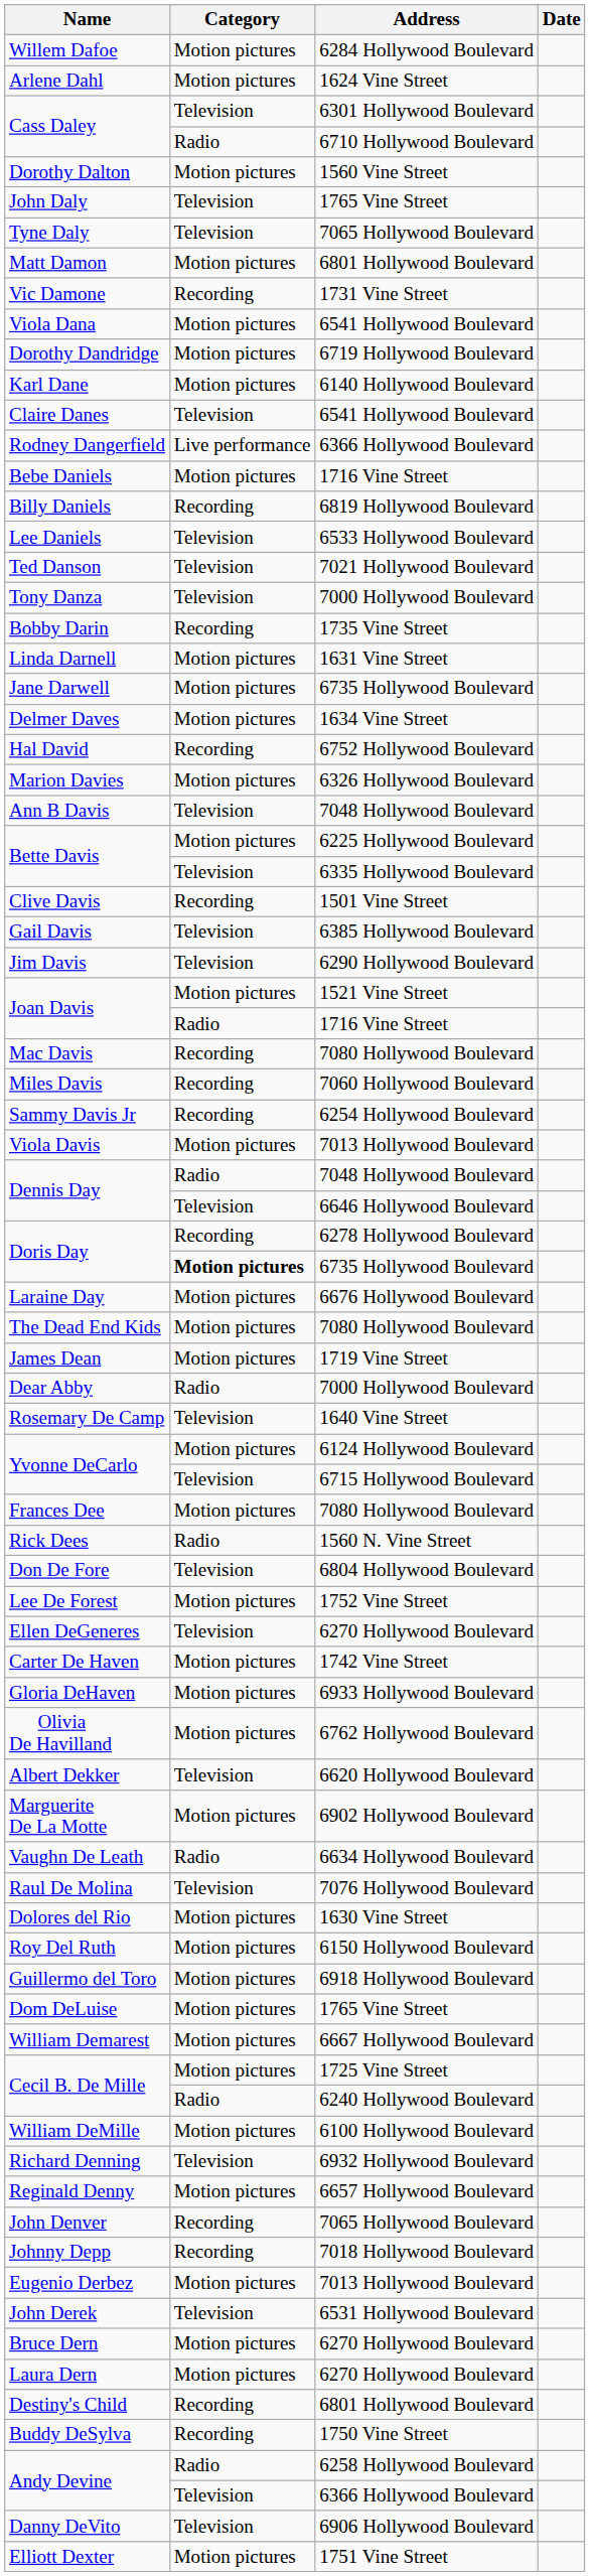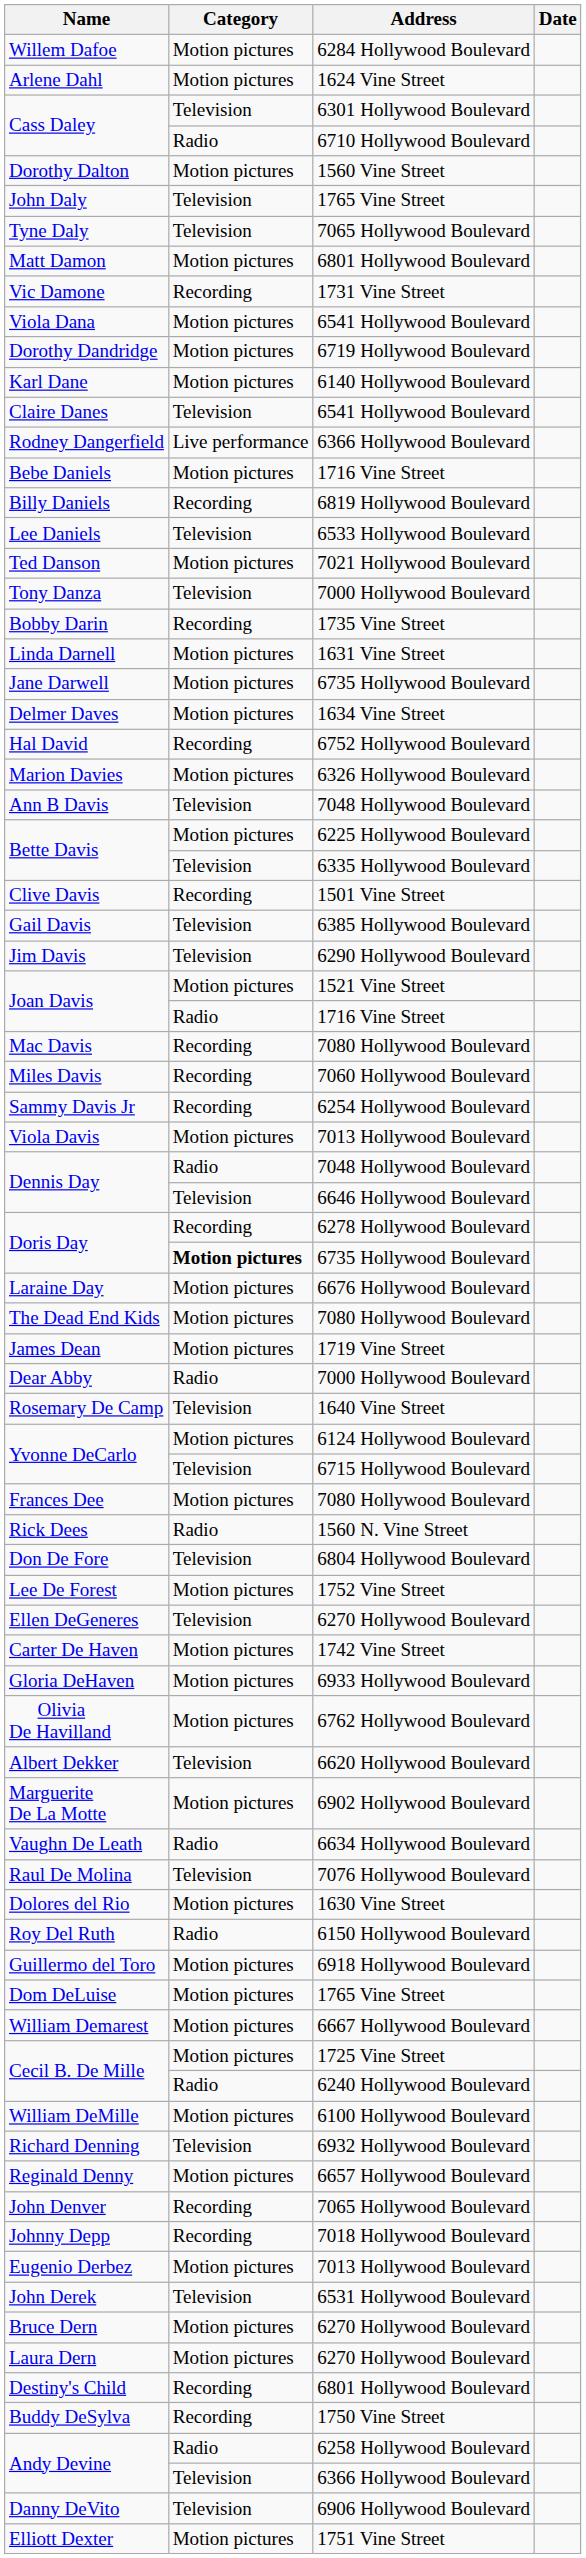 <table class="wikitable sortable" style="font-size: 100%;">
 <tr>
 <th>Name</th>
 <th>Category</th>
 <th>Address</th>
 <th>Date</th>
 </tr>
 <tr>
 <td><a href='#'>Willem Dafoe</a></td>
 <td>Motion pictures</td>
 <td>6284 Hollywood Boulevard</td>
 <td></td>
 </tr>
 <tr>
 <td><a href='#'>Arlene Dahl</a></td>
 <td>Motion pictures</td>
 <td>1624 Vine Street</td>
 <td></td>
 </tr>
 <tr>
 <td rowspan="2"><a href='#'>Cass Daley</a></td>
 <td>Television</td>
 <td>6301 Hollywood Boulevard</td>
 <td></td>
 </tr>
 <tr>
 <td>Radio</td>
 <td>6710 Hollywood Boulevard</td>
 <td></td>
 </tr>
 <tr>
 <td><a href='#'>Dorothy Dalton</a></td>
 <td>Motion pictures</td>
 <td>1560 Vine Street</td>
 <td></td>
 </tr>
 <tr>
 <td><a href='#'>John Daly</a></td>
 <td>Television</td>
 <td>1765 Vine Street</td>
 <td></td>
 </tr>
 <tr>
 <td><a href='#'>Tyne Daly</a></td>
 <td>Television</td>
 <td>7065 Hollywood Boulevard</td>
 <td></td>
 </tr>
 <tr>
 <td><a href='#'>Matt Damon</a></td>
 <td>Motion pictures</td>
 <td>6801 Hollywood Boulevard</td>
 <td></td>
 </tr>
 <tr>
 <td><a href='#'>Vic Damone</a></td>
 <td>Recording</td>
 <td>1731 Vine Street</td>
 <td></td>
 </tr>
 <tr>
 <td><a href='#'>Viola Dana</a></td>
 <td>Motion pictures</td>
 <td>6541 Hollywood Boulevard</td>
 <td></td>
 </tr>
 <tr>
 <td><a href='#'>Dorothy Dandridge</a></td>
 <td>Motion pictures</td>
 <td>6719 Hollywood Boulevard</td>
 <td></td>
 </tr>
 <tr>
 <td><a href='#'>Karl Dane</a></td>
 <td>Motion pictures</td>
 <td>6140 Hollywood Boulevard</td>
 <td></td>
 </tr>
 <tr>
 <td><a href='#'>Claire Danes</a></td>
 <td>Television</td>
 <td>6541 Hollywood Boulevard</td>
 <td></td>
 </tr>
 <tr>
 <td><a href='#'>Rodney Dangerfield</a></td>
 <td>Live performance</td>
 <td>6366 Hollywood Boulevard</td>
 <td></td>
 </tr>
 <tr>
 <td><a href='#'>Bebe Daniels</a></td>
 <td>Motion pictures</td>
 <td>1716 Vine Street</td>
 <td></td>
 </tr>
 <tr>
 <td><a href='#'>Billy Daniels</a></td>
 <td>Recording</td>
 <td>6819 Hollywood Boulevard</td>
 <td></td>
 </tr>
 <tr>
 <td><a href='#'>Lee Daniels</a></td>
 <td>Television</td>
 <td>6533 Hollywood Boulevard</td>
 <td></td>
 </tr>
 <tr>
 <td><a href='#'>Ted Danson</a></td>
-<td>Television</td>
+<td>Motion pictures</td>
 <td>7021 Hollywood Boulevard</td>
 <td></td>
 </tr>
 <tr>
 <td><a href='#'>Tony Danza</a></td>
 <td>Television</td>
 <td>7000 Hollywood Boulevard</td>
 <td></td>
 </tr>
 <tr>
 <td><a href='#'>Bobby Darin</a></td>
 <td>Recording</td>
 <td>1735 Vine Street</td>
 <td></td>
 </tr>
 <tr>
 <td><a href='#'>Linda Darnell</a></td>
 <td>Motion pictures</td>
 <td>1631 Vine Street</td>
 <td></td>
 </tr>
 <tr>
 <td><a href='#'>Jane Darwell</a></td>
 <td>Motion pictures</td>
 <td>6735 Hollywood Boulevard</td>
 <td></td>
 </tr>
 <tr>
 <td><a href='#'>Delmer Daves</a></td>
 <td>Motion pictures</td>
 <td>1634 Vine Street</td>
 <td></td>
 </tr>
 <tr>
 <td><a href='#'>Hal David</a></td>
 <td>Recording</td>
 <td>6752 Hollywood Boulevard</td>
 <td></td>
 </tr>
 <tr>
 <td><a href='#'>Marion Davies</a></td>
 <td>Motion pictures</td>
 <td>6326 Hollywood Boulevard</td>
 <td></td>
 </tr>
 <tr>
 <td><a href='#'>Ann B Davis</a></td>
 <td>Television</td>
 <td>7048 Hollywood Boulevard</td>
 <td></td>
 </tr>
 <tr>
 <td rowspan="2"><a href='#'>Bette Davis</a></td>
 <td>Motion pictures</td>
 <td>6225 Hollywood Boulevard</td>
 <td></td>
 </tr>
 <tr>
 <td>Television</td>
 <td>6335 Hollywood Boulevard</td>
 <td></td>
 </tr>
 <tr>
 <td><a href='#'>Clive Davis</a></td>
 <td>Recording</td>
 <td>1501 Vine Street</td>
 <td></td>
 </tr>
 <tr>
 <td><a href='#'>Gail Davis</a></td>
 <td>Television</td>
 <td>6385 Hollywood Boulevard</td>
 <td></td>
 </tr>
 <tr>
 <td><a href='#'>Jim Davis</a></td>
 <td>Television</td>
 <td>6290 Hollywood Boulevard</td>
 <td></td>
 </tr>
 <tr>
 <td rowspan="2"><a href='#'>Joan Davis</a></td>
 <td>Motion pictures</td>
 <td>1521 Vine Street</td>
 <td></td>
 </tr>
 <tr>
 <td>Radio</td>
 <td>1716 Vine Street</td>
 <td></td>
 </tr>
 <tr>
 <td><a href='#'>Mac Davis</a></td>
 <td>Recording</td>
 <td>7080 Hollywood Boulevard</td>
 <td></td>
 </tr>
 <tr>
 <td><a href='#'>Miles Davis</a></td>
 <td>Recording</td>
 <td>7060 Hollywood Boulevard</td>
 <td></td>
 </tr>
 <tr>
 <td><a href='#'>Sammy Davis Jr</a></td>
 <td>Recording</td>
 <td>6254 Hollywood Boulevard</td>
 <td></td>
 </tr>
 <tr>
 <td><a href='#'>Viola Davis</a></td>
 <td>Motion pictures</td>
 <td>7013 Hollywood Boulevard</td>
 <td></td>
 </tr>
 <tr>
 <td rowspan="2"><a href='#'>Dennis Day</a></td>
 <td>Radio</td>
 <td>7048 Hollywood Boulevard</td>
 <td></td>
 </tr>
 <tr>
 <td>Television</td>
 <td>6646 Hollywood Boulevard</td>
 <td></td>
 </tr>
 <tr>
 <td rowspan="2"><a href='#'>Doris Day</a></td>
 <td>Recording</td>
 <td>6278 Hollywood Boulevard</td>
 <td></td>
 </tr>
 <tr>
 <td><strong>Motion pictures</strong></td>
 <td>6735 Hollywood Boulevard</td>
 <td></td>
 </tr>
 <tr>
 <td><a href='#'>Laraine Day</a></td>
 <td>Motion pictures</td>
 <td>6676 Hollywood Boulevard</td>
 <td></td>
 </tr>
 <tr>
 <td><a href='#'>The Dead End Kids</a></td>
 <td>Motion pictures</td>
 <td>7080 Hollywood Boulevard</td>
 <td></td>
 </tr>
 <tr>
 <td><a href='#'>James Dean</a></td>
 <td>Motion pictures</td>
 <td>1719 Vine Street</td>
 <td></td>
 </tr>
 <tr>
 <td><a href='#'>Dear Abby</a></td>
 <td>Radio</td>
 <td>7000 Hollywood Boulevard</td>
 <td></td>
 </tr>
 <tr>
 <td><a href='#'>Rosemary De Camp</a></td>
 <td>Television</td>
 <td>1640 Vine Street</td>
 <td></td>
 </tr>
 <tr>
 <td rowspan="2"><a href='#'>Yvonne DeCarlo</a></td>
 <td>Motion pictures</td>
 <td>6124 Hollywood Boulevard</td>
 <td></td>
 </tr>
 <tr>
 <td>Television</td>
 <td>6715 Hollywood Boulevard</td>
 <td></td>
 </tr>
 <tr>
 <td><a href='#'>Frances Dee</a></td>
 <td>Motion pictures</td>
 <td>7080 Hollywood Boulevard</td>
 <td></td>
 </tr>
 <tr>
 <td><a href='#'>Rick Dees</a></td>
 <td>Radio</td>
 <td>1560 N. Vine Street</td>
 <td></td>
 </tr>
 <tr>
 <td><a href='#'>Don De Fore</a></td>
 <td>Television</td>
 <td>6804 Hollywood Boulevard</td>
 <td></td>
 </tr>
 <tr>
 <td><a href='#'>Lee De Forest</a></td>
 <td>Motion pictures</td>
 <td>1752 Vine Street</td>
 <td></td>
 </tr>
 <tr>
 <td><a href='#'>Ellen DeGeneres</a></td>
 <td>Television</td>
 <td>6270 Hollywood Boulevard</td>
 <td></td>
 </tr>
 <tr>
 <td><a href='#'>Carter De Haven</a></td>
 <td>Motion pictures</td>
 <td>1742 Vine Street</td>
 <td></td>
 </tr>
 <tr>
 <td><a href='#'>Gloria DeHaven</a></td>
 <td>Motion pictures</td>
 <td>6933 Hollywood Boulevard</td>
 <td></td>
 </tr>
 <tr>
 <td>      <a href='#'>Olivia</a><br><a href='#'>De Havilland</a></td>
 <td>Motion pictures</td>
 <td>6762 Hollywood Boulevard</td>
 <td></td>
 </tr>
 <tr>
 <td><a href='#'>Albert Dekker</a></td>
 <td>Television</td>
 <td>6620 Hollywood Boulevard</td>
 <td></td>
 </tr>
 <tr>
 <td><a href='#'>Marguerite</a><br><a href='#'>De La Motte</a></td>
 <td>Motion pictures</td>
 <td>6902 Hollywood Boulevard</td>
 <td></td>
 </tr>
 <tr>
 <td><a href='#'>Vaughn De Leath</a></td>
 <td>Radio</td>
 <td>6634 Hollywood Boulevard</td>
 <td></td>
 </tr>
 <tr>
 <td><a href='#'>Raul De Molina</a></td>
 <td>Television</td>
 <td>7076 Hollywood Boulevard</td>
 <td></td>
 </tr>
 <tr>
 <td><a href='#'>Dolores del Rio</a></td>
 <td>Motion pictures</td>
 <td>1630 Vine Street</td>
 <td></td>
 </tr>
 <tr>
 <td><a href='#'>Roy Del Ruth</a></td>
-<td>Motion pictures</td>
+<td>Radio</td>
 <td>6150 Hollywood Boulevard</td>
 <td></td>
 </tr>
 <tr>
 <td><a href='#'>Guillermo del Toro</a></td>
 <td>Motion pictures</td>
 <td>6918 Hollywood Boulevard</td>
 <td></td>
 </tr>
 <tr>
 <td><a href='#'>Dom DeLuise</a></td>
 <td>Motion pictures</td>
 <td>1765 Vine Street</td>
 <td></td>
 </tr>
 <tr>
 <td><a href='#'>William Demarest</a></td>
 <td>Motion pictures</td>
 <td>6667 Hollywood Boulevard</td>
 <td></td>
 </tr>
 <tr>
 <td rowspan="2"><a href='#'>Cecil B. De Mille</a></td>
 <td>Motion pictures</td>
 <td>1725 Vine Street</td>
 <td></td>
 </tr>
 <tr>
 <td>Radio</td>
 <td>6240 Hollywood Boulevard</td>
 <td></td>
 </tr>
 <tr>
 <td><a href='#'>William DeMille</a></td>
 <td>Motion pictures</td>
 <td>6100 Hollywood Boulevard</td>
 <td></td>
 </tr>
 <tr>
 <td><a href='#'>Richard Denning</a></td>
 <td>Television</td>
 <td>6932 Hollywood Boulevard</td>
 <td></td>
 </tr>
 <tr>
 <td><a href='#'>Reginald Denny</a></td>
 <td>Motion pictures</td>
 <td>6657 Hollywood Boulevard</td>
 <td></td>
 </tr>
 <tr>
 <td><a href='#'>John Denver</a></td>
 <td>Recording</td>
 <td>7065 Hollywood Boulevard</td>
 <td></td>
 </tr>
 <tr>
 <td><a href='#'>Johnny Depp</a></td>
 <td>Recording</td>
 <td>7018 Hollywood Boulevard</td>
 <td></td>
 </tr>
 <tr>
 <td><a href='#'>Eugenio Derbez</a></td>
 <td>Motion pictures</td>
 <td>7013 Hollywood Boulevard</td>
 <td></td>
 </tr>
 <tr>
 <td><a href='#'>John Derek</a></td>
 <td>Television</td>
 <td>6531 Hollywood Boulevard</td>
 <td></td>
 </tr>
 <tr>
 <td><a href='#'>Bruce Dern</a></td>
 <td>Motion pictures</td>
 <td>6270 Hollywood Boulevard</td>
 <td></td>
 </tr>
 <tr>
 <td><a href='#'>Laura Dern</a></td>
 <td>Motion pictures</td>
 <td>6270 Hollywood Boulevard</td>
 <td></td>
 </tr>
 <tr>
 <td><a href='#'>Destiny's Child</a></td>
 <td>Recording</td>
 <td>6801 Hollywood Boulevard</td>
 <td></td>
 </tr>
 <tr>
 <td><a href='#'>Buddy DeSylva</a></td>
 <td>Recording</td>
 <td>1750 Vine Street</td>
 <td></td>
 </tr>
 <tr>
 <td rowspan="2"><a href='#'>Andy Devine</a></td>
 <td>Radio</td>
 <td>6258 Hollywood Boulevard</td>
 <td></td>
 </tr>
 <tr>
 <td>Television</td>
 <td>6366 Hollywood Boulevard</td>
 <td></td>
 </tr>
 <tr>
 <td><a href='#'>Danny DeVito</a></td>
 <td>Television</td>
 <td>6906 Hollywood Boulevard</td>
 <td></td>
 </tr>
 <tr>
 <td><a href='#'>Elliott Dexter</a></td>
 <td>Motion pictures</td>
 <td>1751 Vine Street</td>
 <td></td>
 </tr>
 </table>
